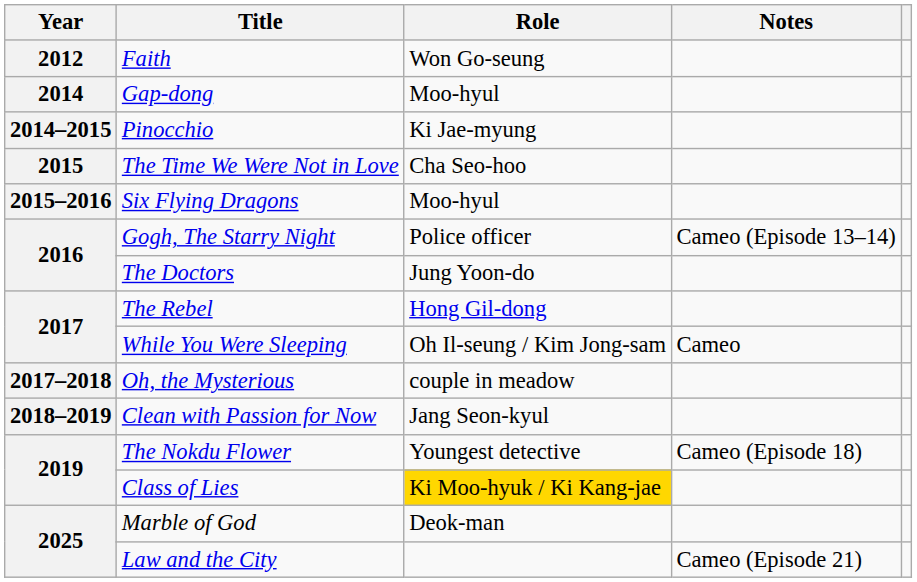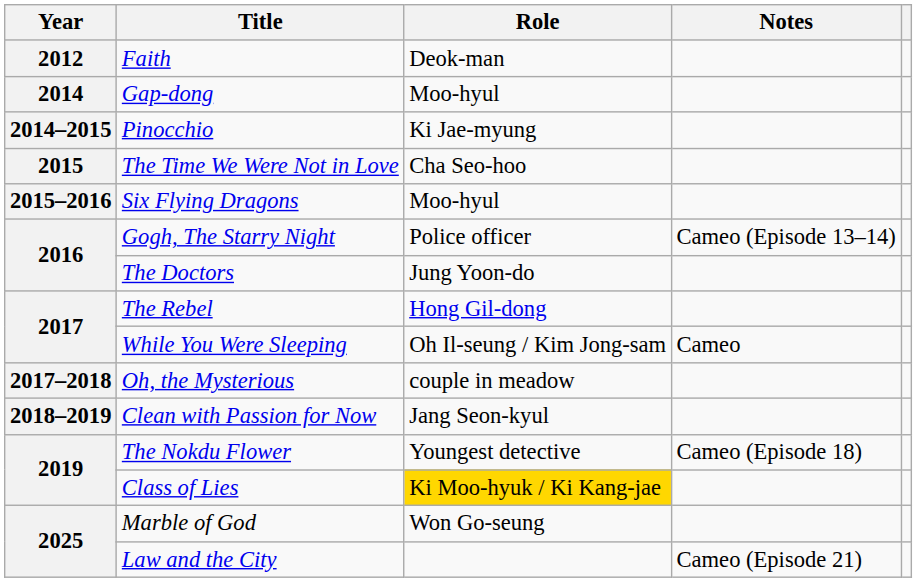 <table class="wikitable sortable plainrowheaders">
 <tr>
 <th scope="col">Year</th>
 <th scope="col">Title</th>
 <th scope="col">Role</th>
 <th scope="col">Notes</th>
 <th scope="col" class="unsortable"></th>
 </tr>
 <tr>
 <th scope="row">2012</th>
 <td><em><a href='#'>Faith</a></em></td>
-<td>Won Go-seung</td>
+<td>Deok-man</td>
 <td></td>
 <td></td>
 </tr>
 <tr>
 <th scope="row">2014</th>
 <td><em><a href='#'>Gap-dong</a></em></td>
 <td>Moo-hyul</td>
 <td></td>
 <td></td>
 </tr>
 <tr>
 <th scope="row">2014–2015</th>
 <td><em><a href='#'>Pinocchio</a></em></td>
 <td>Ki Jae-myung</td>
 <td></td>
 <td></td>
 </tr>
 <tr>
 <th scope="row">2015</th>
 <td><em><a href='#'>The Time We Were Not in Love</a></em></td>
 <td>Cha Seo-hoo</td>
 <td></td>
 <td></td>
 </tr>
 <tr>
 <th scope="row">2015–2016</th>
 <td><em><a href='#'>Six Flying Dragons</a></em></td>
 <td>Moo-hyul</td>
 <td></td>
 <td></td>
 </tr>
 <tr>
 <th scope="row" rowspan=2>2016</th>
 <td><em><a href='#'>Gogh, The Starry Night</a></em></td>
 <td>Police officer</td>
 <td>Cameo (Episode 13–14)</td>
 <td></td>
 </tr>
 <tr>
 <td><em><a href='#'>The Doctors</a></em></td>
 <td>Jung Yoon-do</td>
 <td></td>
 <td></td>
 </tr>
 <tr>
 <th scope="row" rowspan=2>2017</th>
 <td><em><a href='#'>The Rebel</a></em></td>
 <td><a href='#'>Hong Gil-dong</a></td>
 <td></td>
 <td></td>
 </tr>
 <tr>
 <td><a href='#'><em>While You Were Sleeping</em></a></td>
 <td>Oh Il-seung / Kim Jong-sam</td>
 <td>Cameo</td>
 <td></td>
 </tr>
 <tr>
 <th scope="row">2017–2018</th>
 <td><em><a href='#'>Oh, the Mysterious</a></em></td>
 <td>couple in meadow</td>
 <td></td>
 <td></td>
 </tr>
 <tr>
 <th scope="row">2018–2019</th>
 <td><em><a href='#'>Clean with Passion for Now</a></em></td>
 <td>Jang Seon-kyul</td>
 <td></td>
 <td></td>
 </tr>
 <tr>
 <th scope="row" rowspan=2>2019</th>
 <td><em><a href='#'>The Nokdu Flower</a></em></td>
 <td>Youngest detective</td>
 <td>Cameo (Episode 18)</td>
 <td></td>
 </tr>
 <tr>
 <td><em><a href='#'>Class of Lies</a></em></td>
 <td style="background: gold;">Ki Moo-hyuk / Ki Kang-jae</td>
 <td></td>
 <td></td>
 </tr>
 <tr>
 <th scope="row" rowspan="2">2025</th>
 <td><em>Marble of God</em></td>
-<td>Deok-man</td>
+<td>Won Go-seung</td>
 <td></td>
 <td></td>
 </tr>
 <tr>
 <td><em><a href='#'>Law and the City</a></em></td>
 <td></td>
 <td>Cameo (Episode 21)</td>
 <td></td>
 </tr>
 </table>
